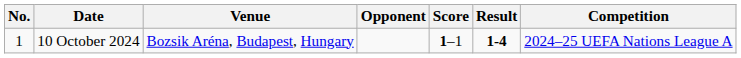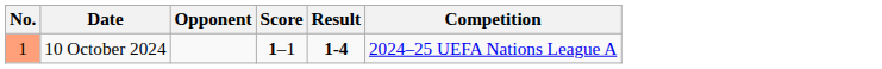 <table class="wikitable">
 <tr>
 <th scope="col">No.</th>
 <th scope="col">Date</th>
-<th scope="col">Venue</th>
 <th scope="col">Opponent</th>
 <th scope="col">Score</th>
 <th scope="col">Result</th>
 <th scope="col">Competition</th>
 </tr>
 <tr>
-<td align="center">1</td>
+<td align="center" style="background: lightsalmon;">1</td>
 <td>10 October 2024</td>
-<td><a href='#'>Bozsik Aréna</a>, <a href='#'>Budapest</a>, <a href='#'>Hungary</a></td>
 <td></td>
 <td align="center"><strong>1</strong>–1</td>
 <td align="center"><strong>1-4</strong></td>
 <td><a href='#'>2024–25 UEFA Nations League A</a></td>
 </tr>
 </table>
